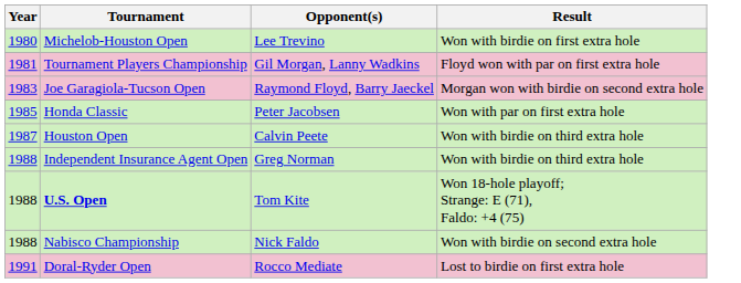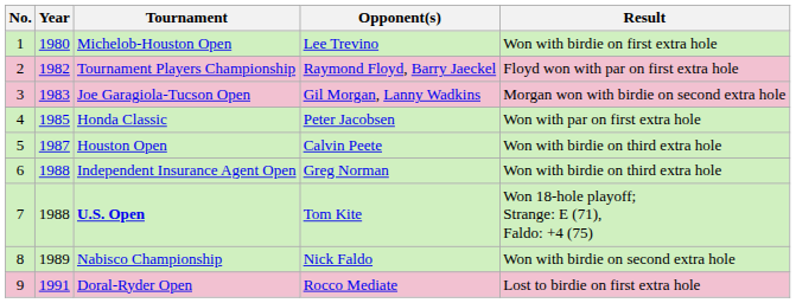 <table class="wikitable" style="font-size:95%;">
 <tr>
+<th>No.</th>
 <th>Year</th>
 <th>Tournament</th>
 <th>Opponent(s)</th>
 <th>Result</th>
 </tr>
 <tr style="background:#D0F0C0;">
+<td align=center>1</td>
 <td><a href='#'>1980</a></td>
 <td><a href='#'>Michelob-Houston Open</a></td>
 <td> <a href='#'>Lee Trevino</a></td>
 <td>Won with birdie on first extra hole</td>
 </tr>
 <tr style="background:#F2C1D1;">
-<td><a href='#'>1981</a></td>
+<td align=center>2</td>
+<td><a href='#'>1982</a></td>
 <td><a href='#'>Tournament Players Championship</a></td>
-<td> <a href='#'>Gil Morgan</a>,  <a href='#'>Lanny Wadkins</a></td>
+<td> <a href='#'>Raymond Floyd</a>,  <a href='#'>Barry Jaeckel</a></td>
 <td>Floyd won with par on first extra hole</td>
 </tr>
 <tr style="background:#F2C1D1;">
+<td align=center>3</td>
 <td><a href='#'>1983</a></td>
 <td><a href='#'>Joe Garagiola-Tucson Open</a></td>
-<td> <a href='#'>Raymond Floyd</a>,  <a href='#'>Barry Jaeckel</a></td>
+<td> <a href='#'>Gil Morgan</a>,  <a href='#'>Lanny Wadkins</a></td>
 <td>Morgan won with birdie on second extra hole</td>
 </tr>
 <tr style="background:#D0F0C0;">
+<td align=center>4</td>
 <td><a href='#'>1985</a></td>
 <td><a href='#'>Honda Classic</a></td>
 <td> <a href='#'>Peter Jacobsen</a></td>
 <td>Won with par on first extra hole</td>
 </tr>
 <tr style="background:#D0F0C0;">
+<td align=center>5</td>
 <td><a href='#'>1987</a></td>
 <td><a href='#'>Houston Open</a></td>
 <td> <a href='#'>Calvin Peete</a></td>
 <td>Won with birdie on third extra hole</td>
 </tr>
 <tr style="background:#D0F0C0;">
+<td align=center>6</td>
 <td><a href='#'>1988</a></td>
 <td><a href='#'>Independent Insurance Agent Open</a></td>
 <td> <a href='#'>Greg Norman</a></td>
 <td>Won with birdie on third extra hole</td>
 </tr>
 <tr style="background:#D0F0C0;">
+<td align=center>7</td>
 <td>1988</td>
 <td><strong><a href='#'>U.S. Open</a></strong></td>
 <td> <a href='#'>Tom Kite</a></td>
 <td>Won 18-hole playoff;<br>Strange: E (71),<br>Faldo: +4 (75)</td>
 </tr>
 <tr style="background:#D0F0C0;">
-<td>1988</td>
+<td align=center>8</td>
+<td>1989</td>
 <td><a href='#'>Nabisco Championship</a></td>
 <td> <a href='#'>Nick Faldo</a></td>
 <td>Won with birdie on second extra hole</td>
 </tr>
 <tr style="background:#F2C1D1;">
+<td align=center>9</td>
 <td><a href='#'>1991</a></td>
 <td><a href='#'>Doral-Ryder Open</a></td>
 <td> <a href='#'>Rocco Mediate</a></td>
 <td>Lost to birdie on first extra hole</td>
 </tr>
 </table>
